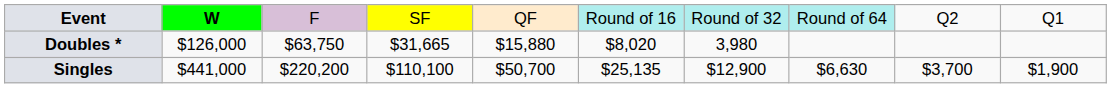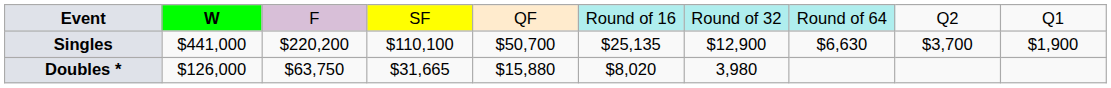 <table class=wikitable style=font-size:90%;text-align:center>
 <tr>
 <td style="width:130px; background:#dfe2e9;"><strong>Event</strong></td>
 <td style="width:80px; background:lime;"><strong>W</strong></td>
 <td style="width:85px; background:thistle;">F</td>
 <td style="width:85px; background:#ff0;">SF</td>
 <td style="width:85px; background:#ffebcd;">QF</td>
 <td style="width:85px; background:#afeeee;">Round of 16</td>
 <td style="width:85px; background:#afeeee;">Round of 32</td>
 <td style="width:85px; background:#afeeee;">Round of 64</td>
 <td width=85>Q2</td>
 <td width=85>Q1</td>
 </tr>
 <tr>
+<td style="background:#dfe2e9;"><strong>Singles</strong></td>
+<td>$441,000</td>
+<td>$220,200</td>
+<td>$110,100</td>
+<td>$50,700</td>
+<td>$25,135</td>
+<td>$12,900</td>
+<td>$6,630</td>
+<td>$3,700</td>
+<td>$1,900</td>
+</tr>
+<tr>
 <td style="background:#dfe2e9;"><strong>Doubles *</strong></td>
 <td>$126,000</td>
 <td>$63,750</td>
 <td>$31,665</td>
 <td>$15,880</td>
 <td>$8,020</td>
 <td>3,980</td>
 <td></td>
 <td></td>
 <td></td>
 </tr>
-<tr>
-<td style="background:#dfe2e9;"><strong>Singles</strong></td>
-<td>$441,000</td>
-<td>$220,200</td>
-<td>$110,100</td>
-<td>$50,700</td>
-<td>$25,135</td>
-<td>$12,900</td>
-<td>$6,630</td>
-<td>$3,700</td>
-<td>$1,900</td>
-</tr>
 </table>
